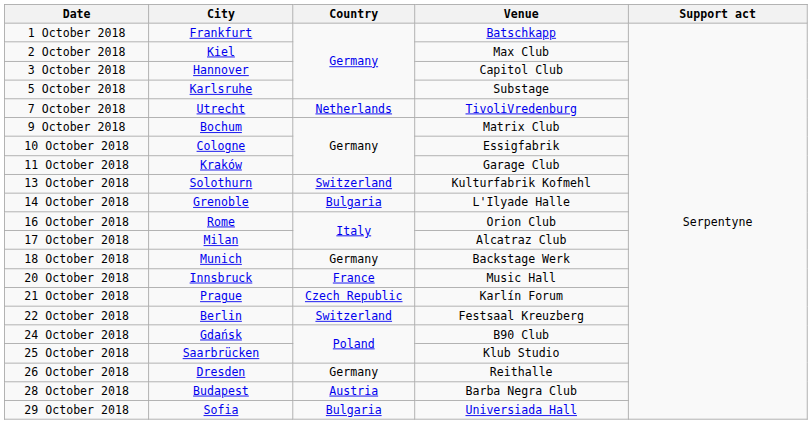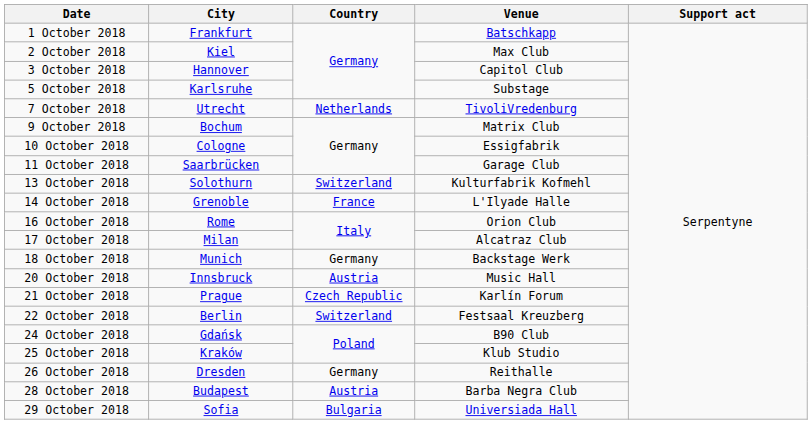 <table class="wikitable plainrowheaders" style="text-align:center;">
 <tr>
 <th scope="col" style="width:12em;">Date</th>
 <th scope="col" style="width:12em;">City</th>
 <th scope="col" style="width:10em;">Country</th>
 <th scope="col" style="width:18em;">Venue</th>
 <th scope="col" style="width:15em;">Support act</th>
 </tr>
 <tr>
 <td style="text-align:center">1 October 2018</td>
 <td style="text-align:center"><a href='#'>Frankfurt</a></td>
 <td style="text-align:center" rowspan="4"><a href='#'>Germany</a></td>
 <td style="text-align:center"><a href='#'>Batschkapp</a></td>
 <td style="text-align:center" rowspan="21">Serpentyne</td>
 </tr>
 <tr>
 <td style="text-align:center">2 October 2018</td>
 <td style="text-align:center"><a href='#'>Kiel</a></td>
 <td style="text-align:center">Max Club</td>
 </tr>
 <tr>
 <td style="text-align:center">3 October 2018</td>
 <td style="text-align:center"><a href='#'>Hannover</a></td>
 <td style="text-align:center">Capitol Club</td>
 </tr>
 <tr>
 <td style="text-align:center">5 October 2018</td>
 <td style="text-align:center"><a href='#'>Karlsruhe</a></td>
 <td style="text-align:center">Substage</td>
 </tr>
 <tr>
 <td style="text-align:center">7 October 2018</td>
 <td style="text-align:center"><a href='#'>Utrecht</a></td>
 <td style="text-align:center"><a href='#'>Netherlands</a></td>
 <td style="text-align:center"><a href='#'>TivoliVredenburg</a></td>
 </tr>
 <tr>
 <td style="text-align:center">9 October 2018</td>
 <td style="text-align:center"><a href='#'>Bochum</a></td>
 <td style="text-align:center" rowspan="3">Germany</td>
 <td style="text-align:center">Matrix Club</td>
 </tr>
 <tr>
 <td style="text-align:center">10 October 2018</td>
 <td style="text-align:center"><a href='#'>Cologne</a></td>
 <td style="text-align:center">Essigfabrik</td>
 </tr>
 <tr>
 <td style="text-align:center">11 October 2018</td>
-<td style="text-align:center"><a href='#'>Kraków</a></td>
+<td style="text-align:center"><a href='#'>Saarbrücken</a></td>
 <td style="text-align:center">Garage Club</td>
 </tr>
 <tr>
 <td style="text-align:center">13 October 2018</td>
 <td style="text-align:center"><a href='#'>Solothurn</a></td>
 <td style="text-align:center"><a href='#'>Switzerland</a></td>
 <td style="text-align:center">Kulturfabrik Kofmehl</td>
 </tr>
 <tr>
 <td style="text-align:center">14 October 2018</td>
 <td style="text-align:center"><a href='#'>Grenoble</a></td>
-<td style="text-align:center"><a href='#'>Bulgaria</a></td>
+<td style="text-align:center"><a href='#'>France</a></td>
 <td style="text-align:center">L'Ilyade Halle</td>
 </tr>
 <tr>
 <td style="text-align:center">16 October 2018</td>
 <td style="text-align:center"><a href='#'>Rome</a></td>
 <td style="text-align:center" rowspan="2"><a href='#'>Italy</a></td>
 <td style="text-align:center">Orion Club</td>
 </tr>
 <tr>
 <td style="text-align:center">17 October 2018</td>
 <td style="text-align:center"><a href='#'>Milan</a></td>
 <td style="text-align:center">Alcatraz Club</td>
 </tr>
 <tr>
 <td style="text-align:center">18 October 2018</td>
 <td style="text-align:center"><a href='#'>Munich</a></td>
 <td style="text-align:center">Germany</td>
 <td style="text-align:center">Backstage Werk</td>
 </tr>
 <tr>
 <td style="text-align:center">20 October 2018</td>
 <td style="text-align:center"><a href='#'>Innsbruck</a></td>
-<td style="text-align:center"><a href='#'>France</a></td>
+<td style="text-align:center"><a href='#'>Austria</a></td>
 <td style="text-align:center">Music Hall</td>
 </tr>
 <tr>
 <td style="text-align:center">21 October 2018</td>
 <td style="text-align:center"><a href='#'>Prague</a></td>
 <td style="text-align:center"><a href='#'>Czech Republic</a></td>
 <td style="text-align:center">Karlín Forum</td>
 </tr>
 <tr>
 <td style="text-align:center">22 October 2018</td>
 <td style="text-align:center"><a href='#'>Berlin</a></td>
 <td style="text-align:center"><a href='#'>Switzerland</a></td>
 <td style="text-align:center">Festsaal Kreuzberg</td>
 </tr>
 <tr>
 <td style="text-align:center">24 October 2018</td>
 <td style="text-align:center"><a href='#'>Gdańsk</a></td>
 <td style="text-align:center" rowspan="2"><a href='#'>Poland</a></td>
 <td style="text-align:center">B90 Club</td>
 </tr>
 <tr>
 <td style="text-align:center">25 October 2018</td>
-<td style="text-align:center"><a href='#'>Saarbrücken</a></td>
+<td style="text-align:center"><a href='#'>Kraków</a></td>
 <td style="text-align:center">Klub Studio</td>
 </tr>
 <tr>
 <td style="text-align:center">26 October 2018</td>
 <td style="text-align:center"><a href='#'>Dresden</a></td>
 <td style="text-align:center">Germany</td>
 <td style="text-align:center">Reithalle</td>
 </tr>
 <tr>
 <td style="text-align:center">28 October 2018</td>
 <td style="text-align:center"><a href='#'>Budapest</a></td>
 <td style="text-align:center"><a href='#'>Austria</a></td>
 <td style="text-align:center">Barba Negra Club</td>
 </tr>
 <tr>
 <td style="text-align:center">29 October 2018</td>
 <td style="text-align:center"><a href='#'>Sofia</a></td>
 <td style="text-align:center"><a href='#'>Bulgaria</a></td>
 <td style="text-align:center"><a href='#'>Universiada Hall</a></td>
 </tr>
 </table>
